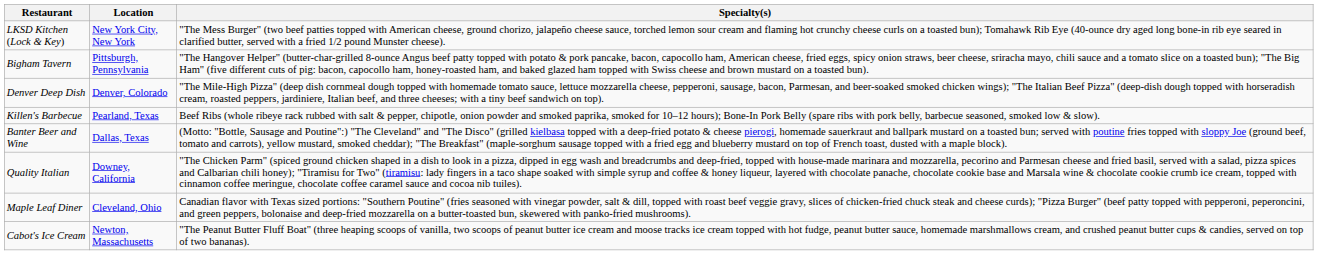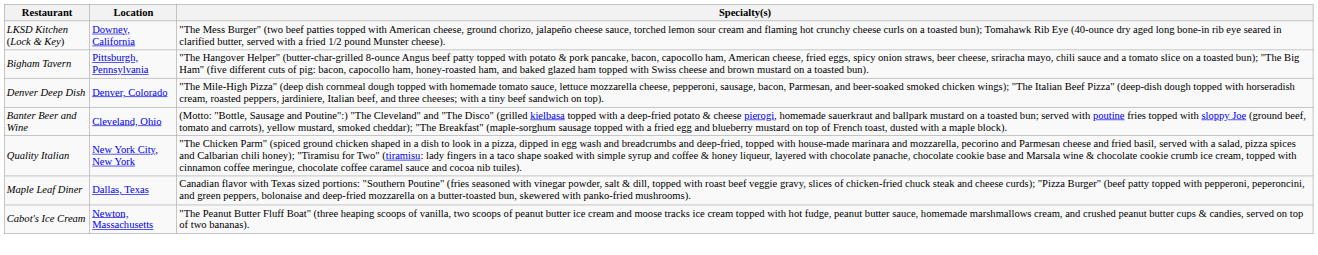 <table class="wikitable" style="width:100%;">
 <tr>
 <th>Restaurant</th>
 <th>Location</th>
 <th>Specialty(s)</th>
 </tr>
 <tr>
 <td><em>LKSD Kitchen</em> (<em>Lock & Key</em>)</td>
-<td><a href='#'>New York City, New York</a></td>
+<td><a href='#'>Downey, California</a></td>
 <td>"The Mess Burger" (two beef patties topped with American cheese, ground chorizo, jalapeño cheese sauce, torched lemon sour cream and flaming hot crunchy cheese curls on a toasted bun); Tomahawk Rib Eye (40-ounce dry aged long bone-in rib eye seared in clarified butter, served with a fried 1/2 pound Munster cheese).</td>
 </tr>
 <tr>
 <td><em>Bigham Tavern</em></td>
 <td><a href='#'>Pittsburgh, Pennsylvania</a></td>
 <td>"The Hangover Helper" (butter-char-grilled 8-ounce Angus beef patty topped with potato & pork pancake, bacon, capocollo ham, American cheese, fried eggs, spicy onion straws, beer cheese, sriracha mayo, chili sauce and a tomato slice on a toasted bun); "The Big Ham" (five different cuts of pig: bacon, capocollo ham, honey-roasted ham, and baked glazed ham topped with Swiss cheese and brown mustard on a toasted bun).</td>
 </tr>
 <tr>
 <td><em>Denver Deep Dish</em></td>
 <td><a href='#'>Denver, Colorado</a></td>
 <td>"The Mile-High Pizza" (deep dish cornmeal dough topped with homemade tomato sauce, lettuce mozzarella cheese, pepperoni, sausage, bacon, Parmesan, and beer-soaked smoked chicken wings); "The Italian Beef Pizza" (deep-dish dough topped with horseradish cream, roasted peppers, jardiniere, Italian beef, and three cheeses; with a tiny beef sandwich on top).</td>
 </tr>
 <tr>
-<td><em>Killen's Barbecue</em></td>
-<td><a href='#'>Pearland, Texas</a></td>
-<td>Beef Ribs (whole ribeye rack rubbed with salt & pepper, chipotle, onion powder and smoked paprika, smoked for 10–12 hours); Bone-In Pork Belly (spare ribs with pork belly, barbecue seasoned, smoked low & slow).</td>
-</tr>
-<tr>
 <td><em>Banter Beer and Wine</em></td>
-<td><a href='#'>Dallas, Texas</a></td>
+<td><a href='#'>Cleveland, Ohio</a></td>
 <td>(Motto: "Bottle, Sausage and Poutine":) "The Cleveland" and "The Disco" (grilled <a href='#'>kielbasa</a> topped with a deep-fried potato & cheese <a href='#'>pierogi</a>, homemade sauerkraut and ballpark mustard on a toasted bun; served with <a href='#'>poutine</a> fries topped with <a href='#'>sloppy Joe</a> (ground beef, tomato and carrots), yellow mustard, smoked cheddar); "The Breakfast" (maple-sorghum sausage topped with a fried egg and blueberry mustard on top of French toast, dusted with a maple block).</td>
 </tr>
 <tr>
 <td><em>Quality Italian</em></td>
-<td><a href='#'>Downey, California</a></td>
+<td><a href='#'>New York City, New York</a></td>
 <td>"The Chicken Parm" (spiced ground chicken shaped in a dish to look in a pizza, dipped in egg wash and breadcrumbs and deep-fried, topped with house-made marinara and mozzarella, pecorino and Parmesan cheese and fried basil, served with a salad, pizza spices and Calbarian chili honey); "Tiramisu for Two" (<a href='#'>tiramisu</a>: lady fingers in a taco shape soaked with simple syrup and coffee & honey liqueur, layered with chocolate panache, chocolate cookie base and Marsala wine & chocolate cookie crumb ice cream, topped with cinnamon coffee meringue, chocolate coffee caramel sauce and cocoa nib tuiles).</td>
 </tr>
 <tr>
 <td><em>Maple Leaf Diner</em></td>
-<td><a href='#'>Cleveland, Ohio</a></td>
+<td><a href='#'>Dallas, Texas</a></td>
 <td>Canadian flavor with Texas sized portions: "Southern Poutine" (fries seasoned with vinegar powder, salt & dill, topped with roast beef veggie gravy, slices of chicken-fried chuck steak and cheese curds); "Pizza Burger" (beef patty topped with pepperoni, peperoncini, and green peppers, bolonaise and deep-fried mozzarella on a butter-toasted bun, skewered with panko-fried mushrooms).</td>
 </tr>
 <tr>
 <td><em>Cabot's Ice Cream</em></td>
 <td><a href='#'>Newton, Massachusetts</a></td>
 <td>"The Peanut Butter Fluff Boat" (three heaping scoops of vanilla, two scoops of peanut butter ice cream and moose tracks ice cream topped with hot fudge, peanut butter sauce, homemade marshmallows cream, and crushed peanut butter cups & candies, served on top of two bananas).</td>
 </tr>
 </table>
